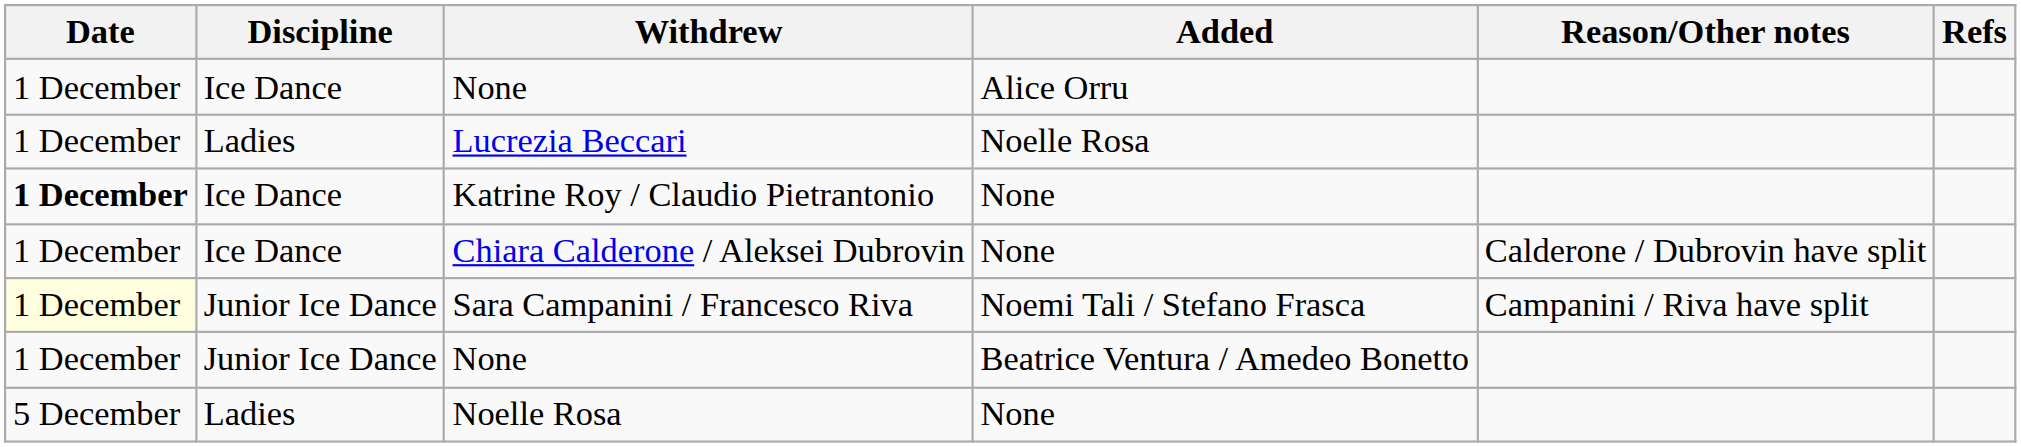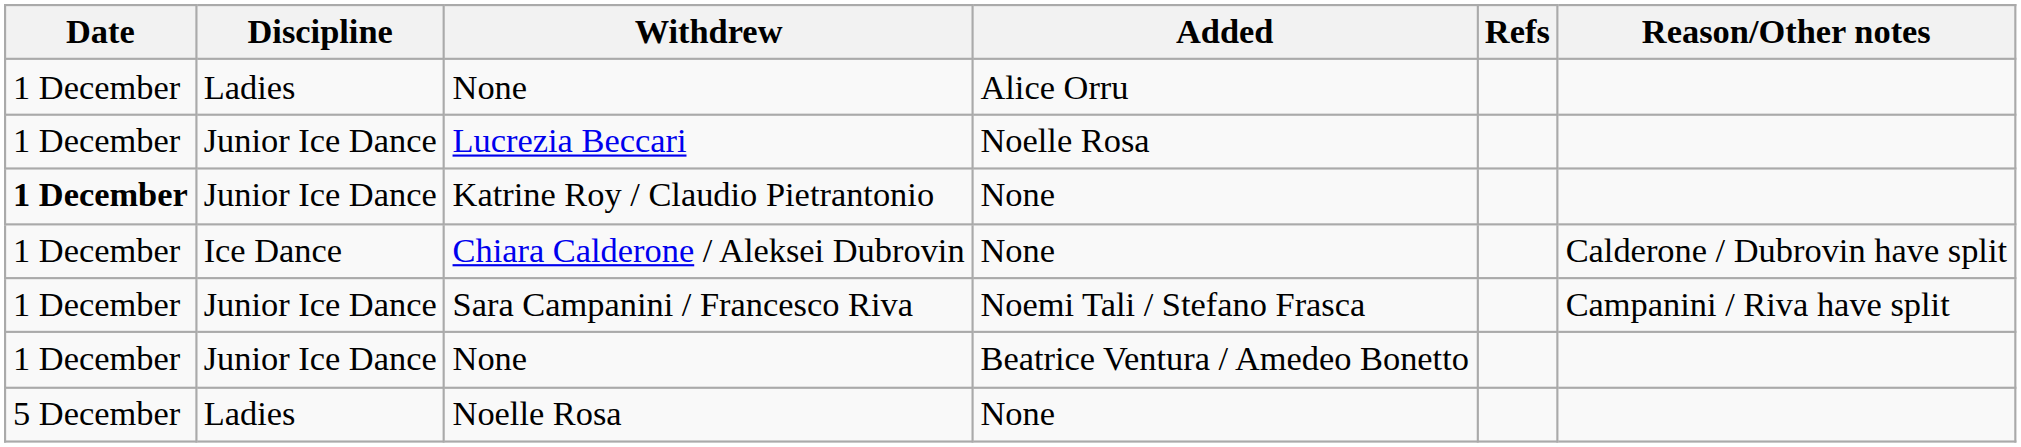 <table class="wikitable sortable">
 <tr>
 <th>Date</th>
 <th>Discipline</th>
 <th>Withdrew</th>
 <th>Added</th>
+<th>Refs</th>
 <th>Reason/Other notes</th>
-<th>Refs</th>
 </tr>
 <tr>
 <td>1 December</td>
-<td>Ice Dance</td>
+<td>Ladies</td>
 <td>None</td>
 <td>  Alice Orru</td>
 <td></td>
 <td></td>
 </tr>
 <tr>
 <td>1 December</td>
-<td>Ladies</td>
+<td>Junior Ice Dance</td>
 <td> <a href='#'>Lucrezia Beccari</a></td>
 <td>  Noelle Rosa</td>
 <td></td>
 <td></td>
 </tr>
 <tr>
 <td><strong>1 December</strong></td>
-<td>Ice Dance</td>
+<td>Junior Ice Dance</td>
 <td> Katrine Roy / Claudio Pietrantonio</td>
 <td>None</td>
 <td></td>
 <td></td>
 </tr>
 <tr>
 <td>1 December</td>
 <td>Ice Dance</td>
 <td> <a href='#'>Chiara Calderone</a> / Aleksei Dubrovin</td>
 <td>None</td>
+<td></td>
 <td>Calderone / Dubrovin have split</td>
-<td></td>
 </tr>
 <tr>
-<td style="background: lightyellow;">1 December</td>
+<td>1 December</td>
 <td>Junior Ice Dance</td>
 <td> Sara Campanini / Francesco Riva</td>
 <td> Noemi Tali / Stefano Frasca</td>
+<td></td>
 <td>Campanini / Riva have split</td>
-<td></td>
 </tr>
 <tr>
 <td>1 December</td>
 <td>Junior Ice Dance</td>
 <td>None</td>
 <td> Beatrice Ventura / Amedeo Bonetto</td>
 <td></td>
 <td></td>
 </tr>
 <tr>
 <td>5 December</td>
 <td>Ladies</td>
 <td> Noelle Rosa</td>
 <td>None</td>
 <td></td>
 <td></td>
 </tr>
 </table>
